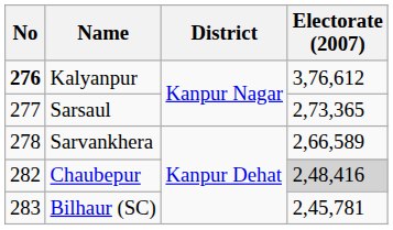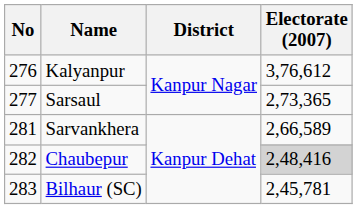 <table class="wikitable">
 <tr>
 <th>No</th>
 <th>Name</th>
 <th>District</th>
 <th>Electorate<br>(2007)</th>
 </tr>
 <tr>
-<td><strong>276</strong></td>
+<td>276</td>
 <td>Kalyanpur</td>
 <td rowspan="2"><a href='#'>Kanpur Nagar</a></td>
 <td>3,76,612</td>
 </tr>
 <tr>
 <td>277</td>
 <td>Sarsaul</td>
 <td>2,73,365</td>
 </tr>
 <tr>
-<td>278</td>
+<td>281</td>
 <td>Sarvankhera</td>
 <td rowspan="3"><a href='#'>Kanpur Dehat</a></td>
 <td>2,66,589</td>
 </tr>
 <tr>
 <td>282</td>
 <td><a href='#'>Chaubepur</a></td>
 <td style="background: lightgrey;">2,48,416</td>
 </tr>
 <tr>
 <td>283</td>
 <td><a href='#'>Bilhaur</a> (SC)</td>
 <td>2,45,781</td>
 </tr>
 </table>
